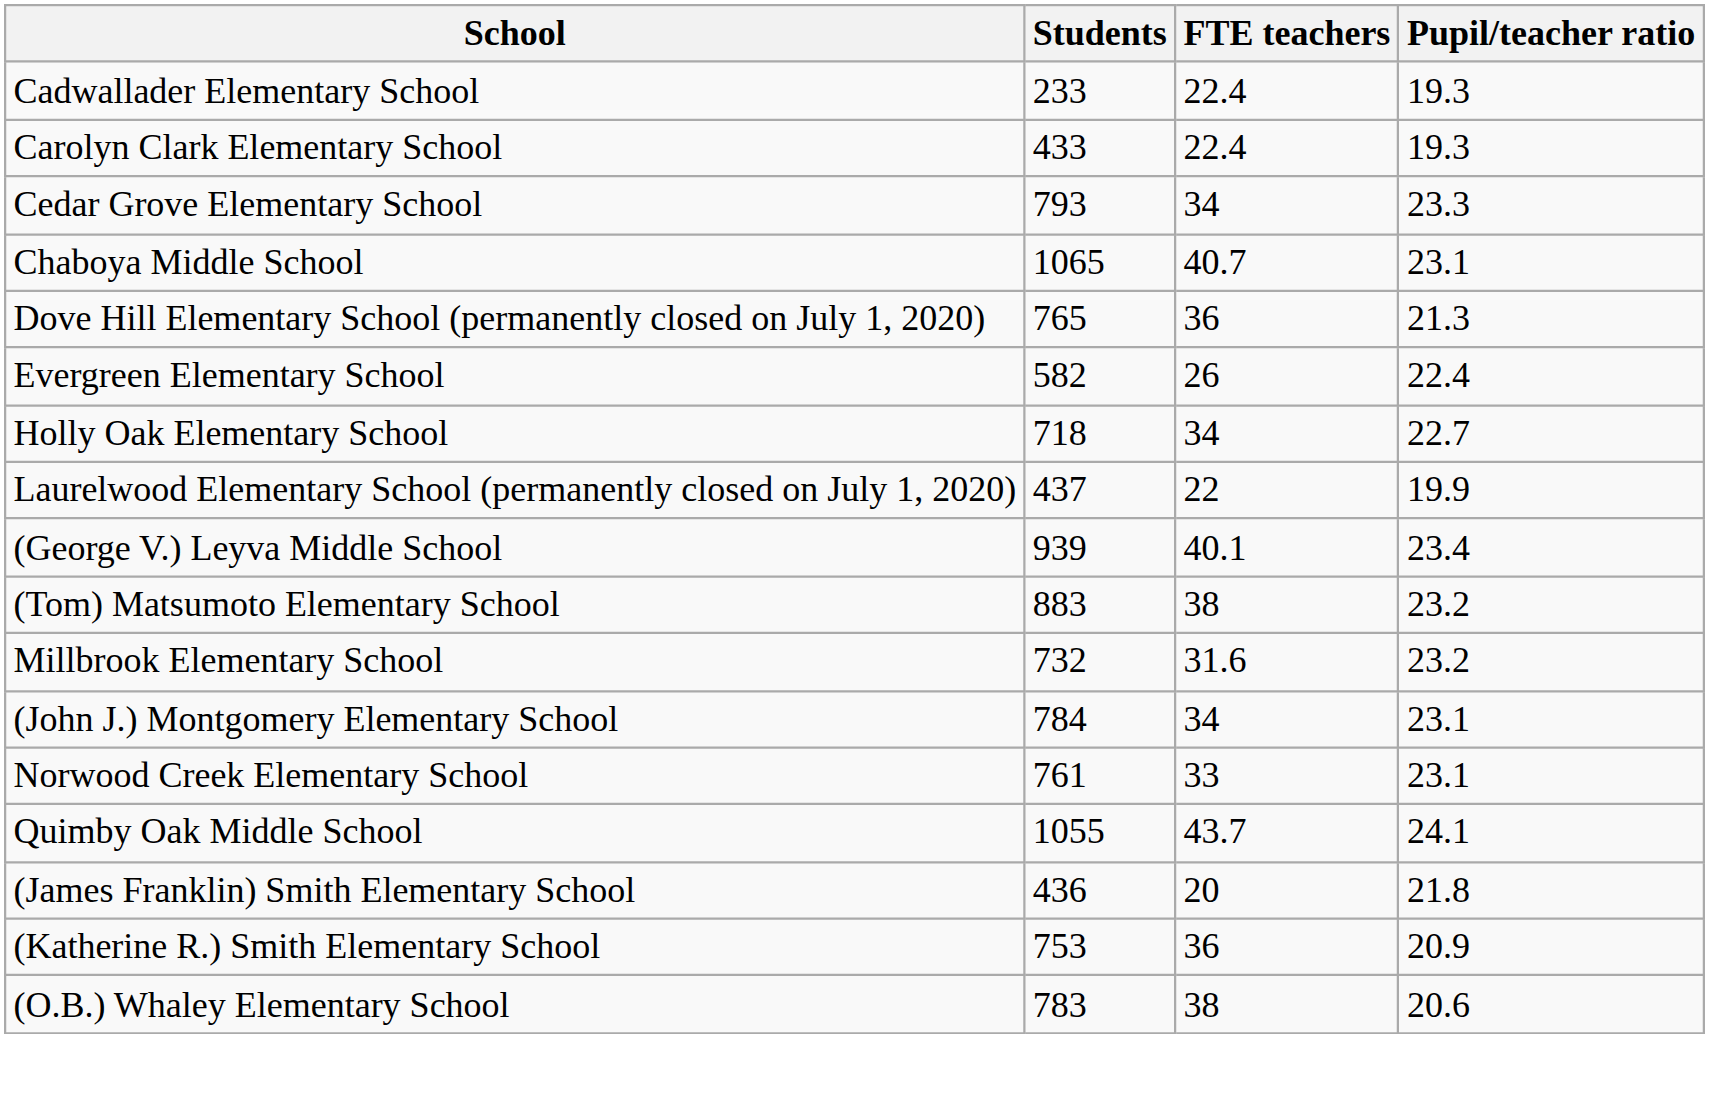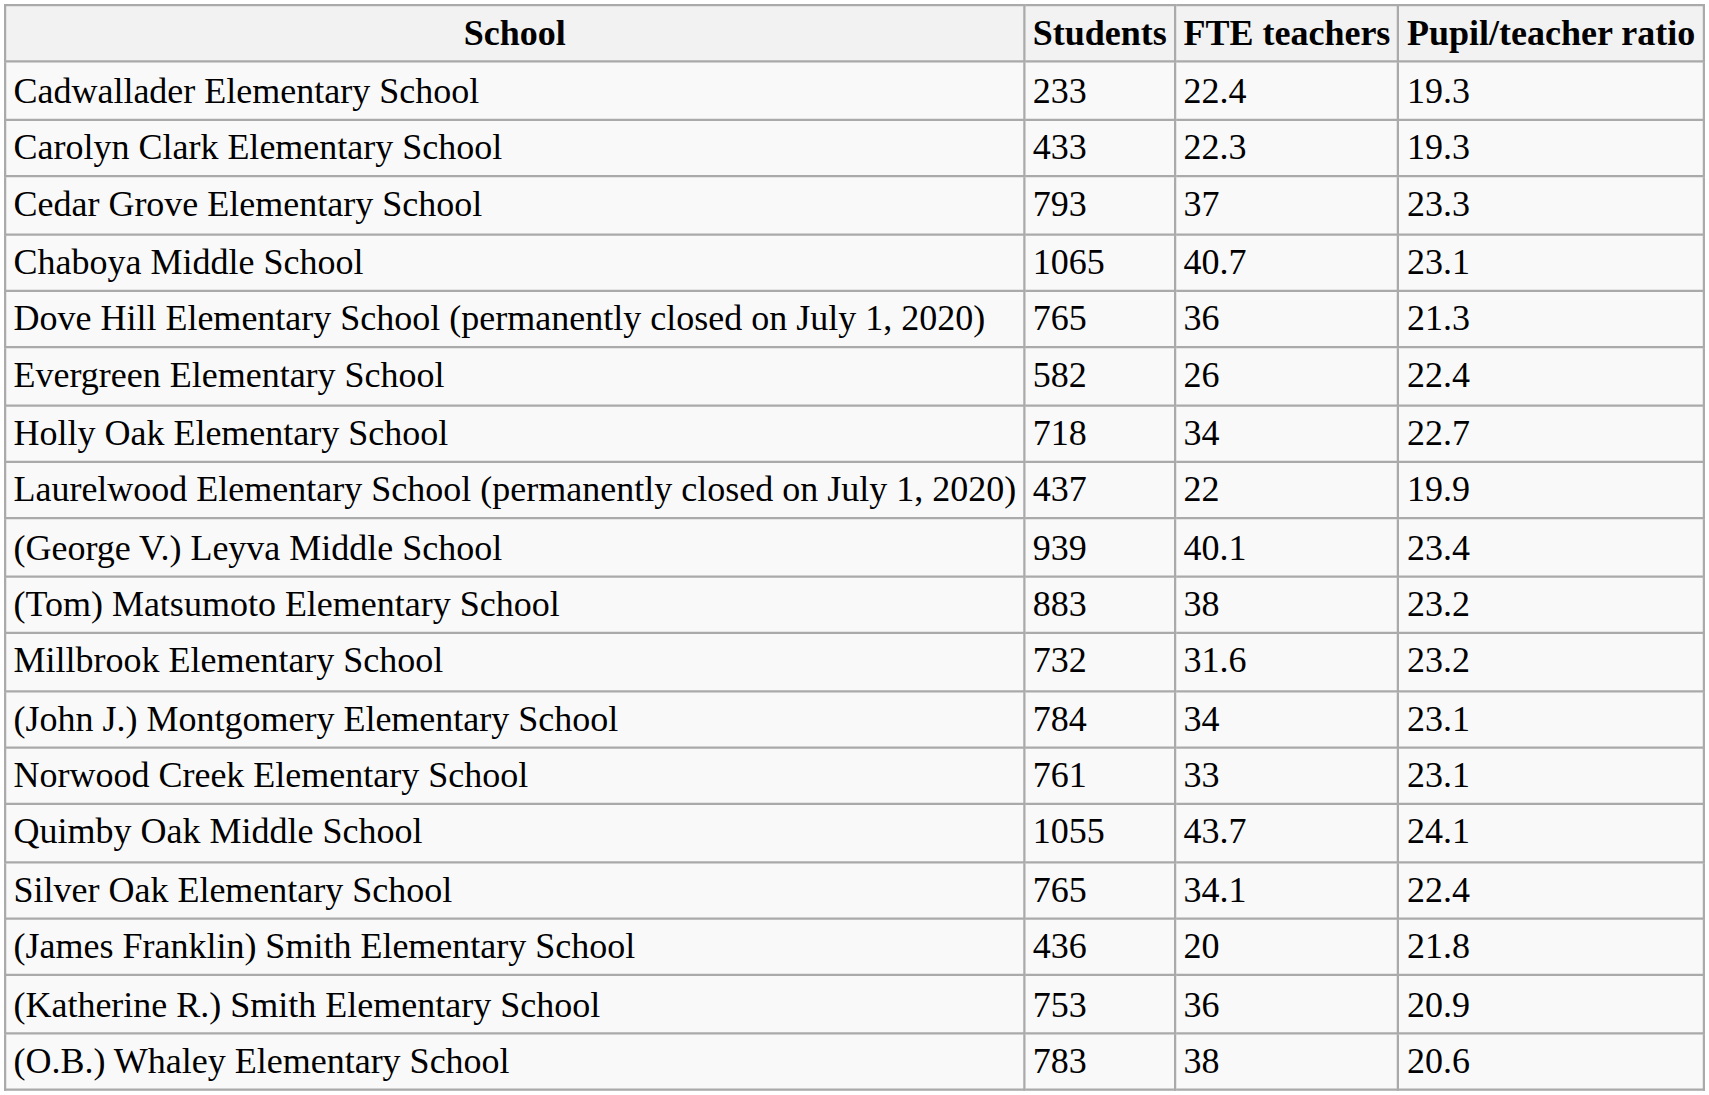 <table class="wikitable sortable">
 <tr>
 <th>School</th>
 <th>Students</th>
 <th>FTE teachers</th>
 <th>Pupil/teacher ratio</th>
 </tr>
 <tr>
 <td>Cadwallader Elementary School</td>
 <td>233</td>
 <td>22.4</td>
 <td>19.3</td>
 </tr>
 <tr>
 <td>Carolyn Clark Elementary School</td>
 <td>433</td>
-<td>22.4</td>
+<td>22.3</td>
 <td>19.3</td>
 </tr>
 <tr>
 <td>Cedar Grove Elementary School</td>
 <td>793</td>
-<td>34</td>
+<td>37</td>
 <td>23.3</td>
 </tr>
 <tr>
 <td>Chaboya Middle School</td>
 <td>1065</td>
 <td>40.7</td>
 <td>23.1</td>
 </tr>
 <tr>
 <td>Dove Hill Elementary School (permanently closed on July 1, 2020)</td>
 <td>765</td>
 <td>36</td>
 <td>21.3</td>
 </tr>
 <tr>
 <td>Evergreen Elementary School</td>
 <td>582</td>
 <td>26</td>
 <td>22.4</td>
 </tr>
 <tr>
 <td>Holly Oak Elementary School</td>
 <td>718</td>
 <td>34</td>
 <td>22.7</td>
 </tr>
 <tr>
 <td>Laurelwood Elementary School (permanently closed on July 1, 2020)</td>
 <td>437</td>
 <td>22</td>
 <td>19.9</td>
 </tr>
 <tr>
 <td>(George V.) Leyva Middle School</td>
 <td>939</td>
 <td>40.1</td>
 <td>23.4</td>
 </tr>
 <tr>
 <td>(Tom) Matsumoto Elementary School</td>
 <td>883</td>
 <td>38</td>
 <td>23.2</td>
 </tr>
 <tr>
 <td>Millbrook Elementary School</td>
 <td>732</td>
 <td>31.6</td>
 <td>23.2</td>
 </tr>
 <tr>
 <td>(John J.) Montgomery Elementary School</td>
 <td>784</td>
 <td>34</td>
 <td>23.1</td>
 </tr>
 <tr>
 <td>Norwood Creek Elementary School</td>
 <td>761</td>
 <td>33</td>
 <td>23.1</td>
 </tr>
 <tr>
 <td>Quimby Oak Middle School</td>
 <td>1055</td>
 <td>43.7</td>
 <td>24.1</td>
 </tr>
 <tr>
+<td>Silver Oak Elementary School</td>
+<td>765</td>
+<td>34.1</td>
+<td>22.4</td>
+</tr>
+<tr>
 <td>(James Franklin) Smith Elementary School</td>
 <td>436</td>
 <td>20</td>
 <td>21.8</td>
 </tr>
 <tr>
 <td>(Katherine R.) Smith Elementary School</td>
 <td>753</td>
 <td>36</td>
 <td>20.9</td>
 </tr>
 <tr>
 <td>(O.B.) Whaley Elementary School</td>
 <td>783</td>
 <td>38</td>
 <td>20.6</td>
 </tr>
 </table>
